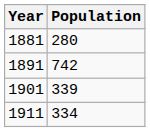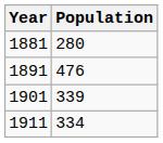 <table class="wikitable">
 <tr>
 <th>Year</th>
 <th>Population</th>
 </tr>
 <tr>
 <td>1881</td>
 <td>280</td>
 </tr>
 <tr>
 <td>1891</td>
-<td>742</td>
+<td>476</td>
 </tr>
 <tr>
 <td>1901</td>
 <td>339</td>
 </tr>
 <tr>
 <td>1911</td>
 <td>334</td>
 </tr>
 </table>
